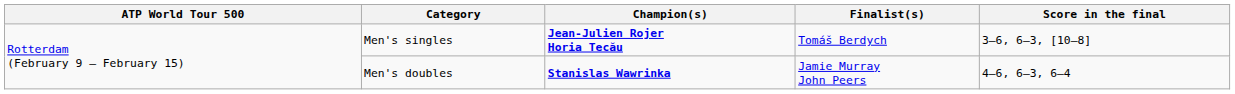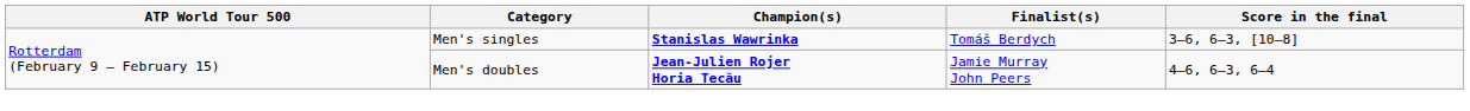 <table class="wikitable"  style="font-size:90%; width:100%;">
 <tr>
 <th>ATP World Tour 500</th>
 <th>Category</th>
 <th>Champion(s)</th>
 <th>Finalist(s)</th>
 <th>Score in the final</th>
 </tr>
 <tr>
 <td rowspan="2"><a href='#'>Rotterdam</a><br>(February 9 – February 15)</td>
 <td>Men's singles</td>
-<td> <strong><a href='#'>Jean-Julien Rojer</a></strong> <br>  <strong><a href='#'>Horia Tecău</a></strong></td>
+<td> <strong><a href='#'>Stanislas Wawrinka</a></strong></td>
 <td> <a href='#'>Tomáš Berdych</a></td>
 <td>3–6, 6–3, [10–8]</td>
 </tr>
 <tr>
 <td>Men's doubles</td>
-<td> <strong><a href='#'>Stanislas Wawrinka</a></strong></td>
+<td> <strong><a href='#'>Jean-Julien Rojer</a></strong> <br>  <strong><a href='#'>Horia Tecău</a></strong></td>
 <td> <a href='#'>Jamie Murray</a> <br>  <a href='#'>John Peers</a></td>
 <td>4–6, 6–3, 6–4</td>
 </tr>
 </table>
